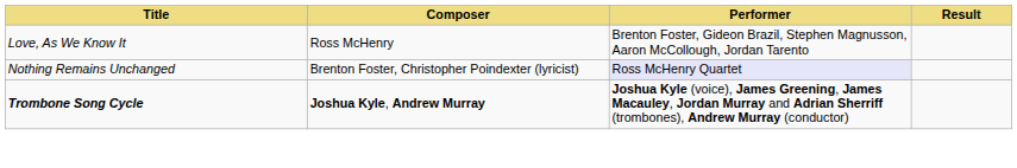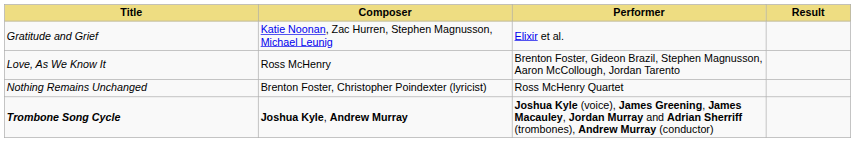 <table class="wikitable" width=100%>
 <tr>
 <th style="width:30%;background:#EEDD82;">Title</th>
 <th style="width:30%;background:#EEDD82;">Composer</th>
 <th style="width:30%;background:#EEDD82;">Performer</th>
 <th style="width:10%;background:#EEDD82;">Result<br></th>
+</tr>
+<tr>
+<td><em>Gratitude and Grief</em></td>
+<td><a href='#'>Katie Noonan</a>, Zac Hurren, Stephen Magnusson, <a href='#'>Michael Leunig</a></td>
+<td><a href='#'>Elixir</a> et al.</td>
+<td></td>
 </tr>
 <tr>
 <td><em>Love, As We Know It</em></td>
 <td>Ross McHenry</td>
 <td>Brenton Foster, Gideon Brazil, Stephen Magnusson, Aaron McCollough, Jordan Tarento</td>
 <td></td>
 </tr>
 <tr>
 <td><em>Nothing Remains Unchanged</em></td>
 <td>Brenton Foster, Christopher Poindexter (lyricist)</td>
-<td style="background: lavender;">Ross McHenry Quartet</td>
+<td>Ross McHenry Quartet</td>
 <td></td>
 </tr>
 <tr>
 <td><strong><em>Trombone Song Cycle</em></strong></td>
 <td><strong>Joshua Kyle</strong>, <strong>Andrew Murray</strong></td>
 <td><strong>Joshua Kyle</strong> (voice), <strong>James Greening</strong>, <strong>James Macauley</strong>, <strong>Jordan Murray</strong> and <strong>Adrian Sherriff</strong> (trombones), <strong>Andrew Murray</strong> (conductor)</td>
 <td></td>
 </tr>
 </table>
